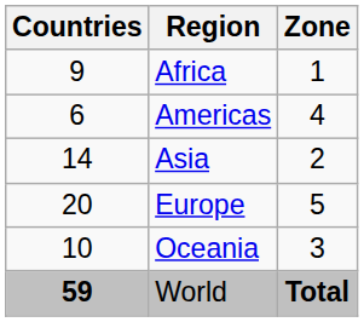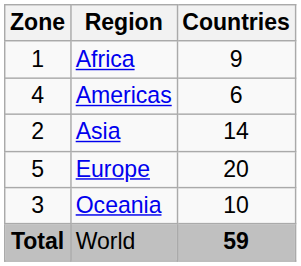 <table class="wikitable sortable">
 <tr>
+<th>Zone</th>
+<th>Region</th>
 <th>Countries</th>
-<th>Region</th>
-<th>Zone</th>
 </tr>
 <tr>
+<td align=center>1</td>
+<td><a href='#'>Africa</a></td>
 <td align=center>9</td>
-<td><a href='#'>Africa</a></td>
-<td align=center>1</td>
 </tr>
 <tr>
+<td align=center>4</td>
+<td><a href='#'>Americas</a></td>
 <td align=center>6</td>
-<td><a href='#'>Americas</a></td>
-<td align=center>4</td>
 </tr>
 <tr>
+<td align=center>2</td>
+<td><a href='#'>Asia</a></td>
 <td align=center>14</td>
-<td><a href='#'>Asia</a></td>
-<td align=center>2</td>
 </tr>
 <tr>
+<td align=center>5</td>
+<td><a href='#'>Europe</a></td>
 <td align=center>20</td>
-<td><a href='#'>Europe</a></td>
-<td align=center>5</td>
 </tr>
 <tr>
+<td align=center>3</td>
+<td><a href='#'>Oceania</a></td>
 <td align=center>10</td>
-<td><a href='#'>Oceania</a></td>
-<td align=center>3</td>
 </tr>
 <tr style="background:silver;">
+<td align=center><strong>Total</strong></td>
+<td>World</td>
 <td align=center><strong>59</strong></td>
-<td>World</td>
-<td align=center><strong>Total</strong></td>
 </tr>
 </table>
